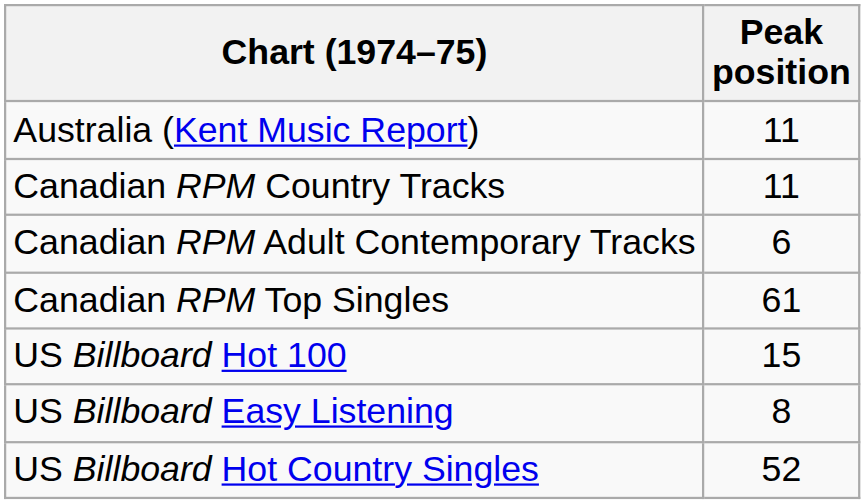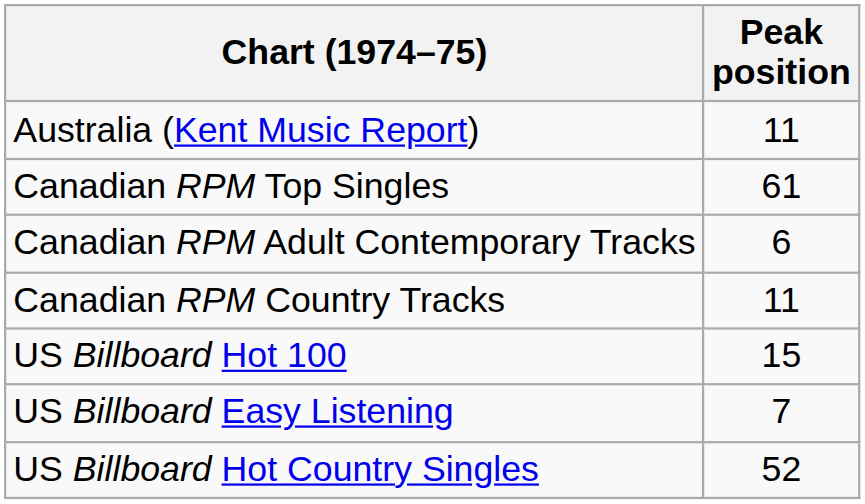 <table class="wikitable sortable">
 <tr>
 <th align="left">Chart (1974–75)</th>
 <th align="center">Peak<br>position</th>
 </tr>
 <tr>
 <td align="left">Australia (<a href='#'>Kent Music Report</a>)</td>
 <td style="text-align:center;">11</td>
 </tr>
 <tr>
-<td align="left">Canadian <em>RPM</em> Country Tracks</td>
-<td align="center">11</td>
+<td align="left">Canadian <em>RPM</em> Top Singles</td>
+<td align="center">61</td>
 </tr>
 <tr>
 <td align="left">Canadian <em>RPM</em> Adult Contemporary Tracks</td>
 <td align="center">6</td>
 </tr>
 <tr>
-<td align="left">Canadian <em>RPM</em> Top Singles</td>
-<td align="center">61</td>
+<td align="left">Canadian <em>RPM</em> Country Tracks</td>
+<td align="center">11</td>
 </tr>
 <tr>
 <td align="left">US <em>Billboard</em> <a href='#'>Hot 100</a></td>
 <td align="center">15</td>
 </tr>
 <tr>
 <td align="left">US <em>Billboard</em> <a href='#'>Easy Listening</a></td>
-<td align="center">8</td>
+<td align="center">7</td>
 </tr>
 <tr>
 <td align="left">US <em>Billboard</em> <a href='#'>Hot Country Singles</a></td>
 <td align="center">52</td>
 </tr>
 </table>
